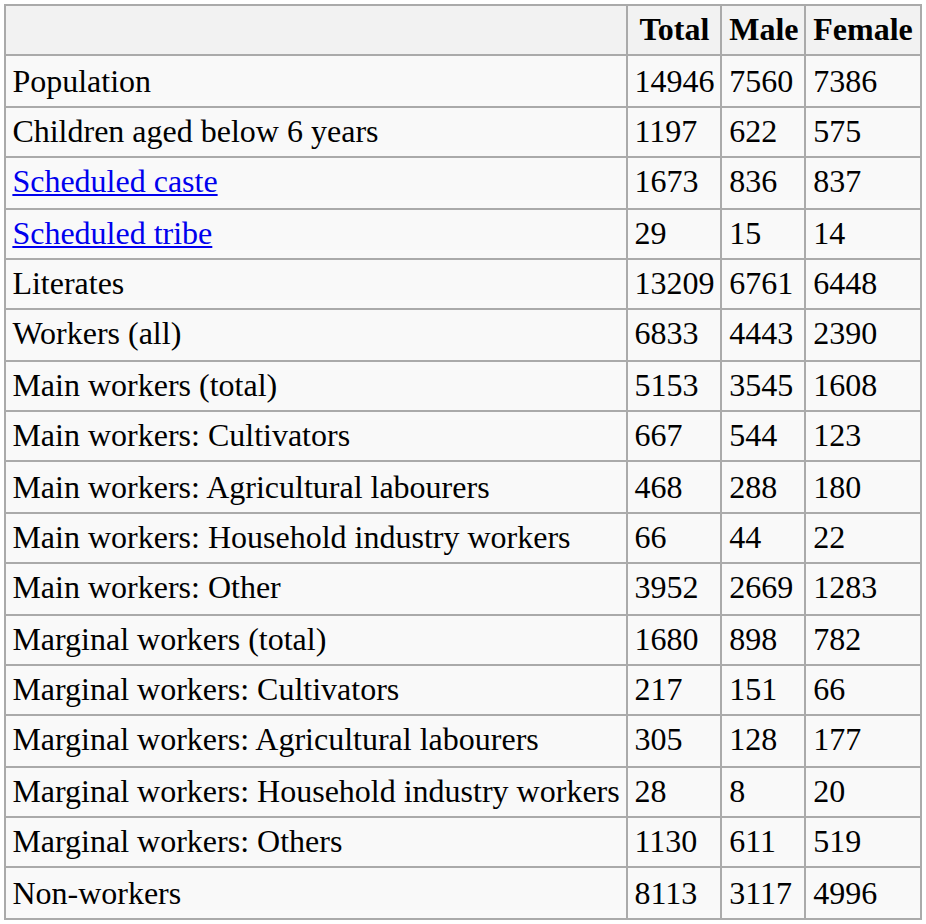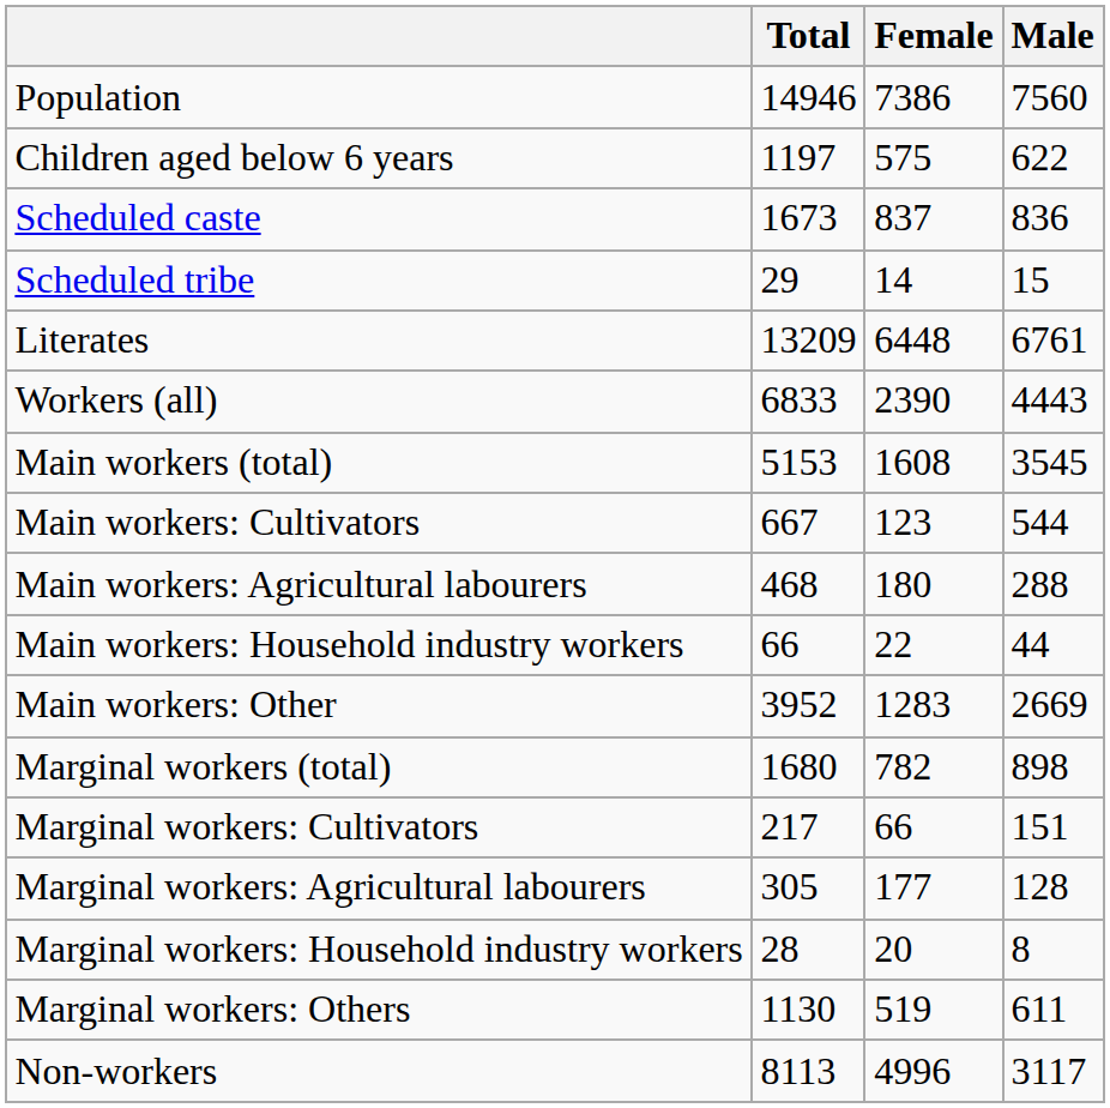 <table class="wikitable sortable">
 <tr>
 <th></th>
 <th>Total</th>
+<th>Female</th>
 <th>Male</th>
-<th>Female</th>
 </tr>
 <tr>
 <td>Population</td>
 <td>14946</td>
+<td>7386</td>
 <td>7560</td>
-<td>7386</td>
 </tr>
 <tr>
 <td>Children aged below 6 years</td>
 <td>1197</td>
+<td>575</td>
 <td>622</td>
-<td>575</td>
 </tr>
 <tr>
 <td><a href='#'>Scheduled caste</a></td>
 <td>1673</td>
+<td>837</td>
 <td>836</td>
-<td>837</td>
 </tr>
 <tr>
 <td><a href='#'>Scheduled tribe</a></td>
 <td>29</td>
+<td>14</td>
 <td>15</td>
-<td>14</td>
 </tr>
 <tr>
 <td>Literates</td>
 <td>13209</td>
+<td>6448</td>
 <td>6761</td>
-<td>6448</td>
 </tr>
 <tr>
 <td>Workers (all)</td>
 <td>6833</td>
+<td>2390</td>
 <td>4443</td>
-<td>2390</td>
 </tr>
 <tr>
 <td>Main workers (total)</td>
 <td>5153</td>
+<td>1608</td>
 <td>3545</td>
-<td>1608</td>
 </tr>
 <tr>
 <td>Main workers: Cultivators</td>
 <td>667</td>
+<td>123</td>
 <td>544</td>
-<td>123</td>
 </tr>
 <tr>
 <td>Main workers: Agricultural labourers</td>
 <td>468</td>
+<td>180</td>
 <td>288</td>
-<td>180</td>
 </tr>
 <tr>
 <td>Main workers: Household industry workers</td>
 <td>66</td>
+<td>22</td>
 <td>44</td>
-<td>22</td>
 </tr>
 <tr>
 <td>Main workers: Other</td>
 <td>3952</td>
+<td>1283</td>
 <td>2669</td>
-<td>1283</td>
 </tr>
 <tr>
 <td>Marginal workers (total)</td>
 <td>1680</td>
+<td>782</td>
 <td>898</td>
-<td>782</td>
 </tr>
 <tr>
 <td>Marginal workers: Cultivators</td>
 <td>217</td>
+<td>66</td>
 <td>151</td>
-<td>66</td>
 </tr>
 <tr>
 <td>Marginal workers: Agricultural labourers</td>
 <td>305</td>
+<td>177</td>
 <td>128</td>
-<td>177</td>
 </tr>
 <tr>
 <td>Marginal workers: Household industry workers</td>
 <td>28</td>
+<td>20</td>
 <td>8</td>
-<td>20</td>
 </tr>
 <tr>
 <td>Marginal workers: Others</td>
 <td>1130</td>
+<td>519</td>
 <td>611</td>
-<td>519</td>
 </tr>
 <tr>
 <td>Non-workers</td>
 <td>8113</td>
+<td>4996</td>
 <td>3117</td>
-<td>4996</td>
 </tr>
 </table>
